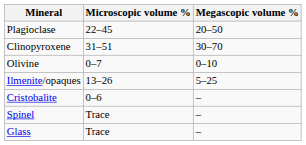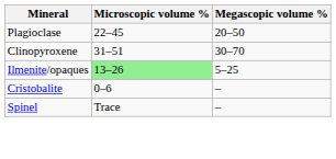 <table class="wikitable">
 <tr>
 <th>Mineral</th>
 <th>Microscopic volume %</th>
 <th>Megascopic volume %</th>
 </tr>
 <tr>
 <td>Plagioclase</td>
 <td>22–45</td>
 <td>20–50</td>
 </tr>
 <tr>
 <td>Clinopyroxene</td>
 <td>31–51</td>
 <td>30–70</td>
 </tr>
 <tr>
-<td>Olivine</td>
-<td>0–7</td>
-<td>0–10</td>
-</tr>
-<tr>
 <td><a href='#'>Ilmenite</a>/opaques</td>
-<td>13–26</td>
+<td style="background: lightgreen;">13–26</td>
 <td>5–25</td>
 </tr>
 <tr>
 <td><a href='#'>Cristobalite</a></td>
 <td>0–6</td>
 <td>–</td>
 </tr>
 <tr>
 <td><a href='#'>Spinel</a></td>
 <td>Trace</td>
 <td>–</td>
 </tr>
-<tr>
-<td><a href='#'>Glass</a></td>
-<td>Trace</td>
-<td>–</td>
-</tr>
 </table>
